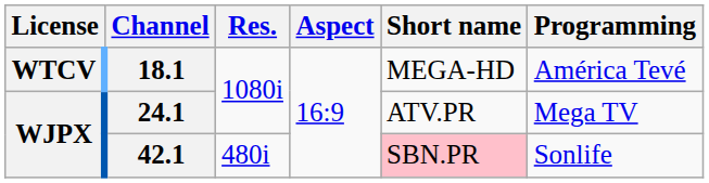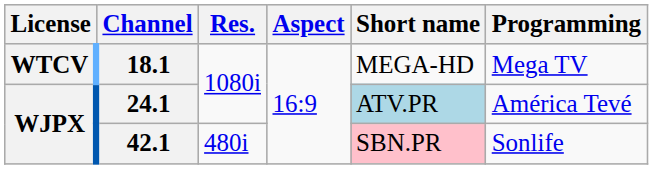 <table class="wikitable">
 <tr>
 <th scope = "col">License</th>
 <th scope = "col"><a href='#'>Channel</a></th>
 <th scope = "col"><a href='#'>Res.</a></th>
 <th scope = "col"><a href='#'>Aspect</a></th>
 <th scope = "col">Short name</th>
 <th scope = "col">Programming</th>
 </tr>
 <tr>
 <th scope = "row" style="border-right: 4px solid #60B0FF;">WTCV</th>
 <th scope = "row">18.1</th>
 <td rowspan="2"><a href='#'>1080i</a></td>
 <td rowspan="3"><a href='#'>16:9</a></td>
 <td>MEGA-HD</td>
-<td><a href='#'>América Tevé</a></td>
+<td><a href='#'>Mega TV</a></td>
 </tr>
 <tr>
 <th rowspan = "2" scope = "row" style="border-right: 4px solid #0057AF;">WJPX</th>
 <th scope = "row">24.1</th>
-<td>ATV.PR</td>
-<td><a href='#'>Mega TV</a></td>
+<td style="background: lightblue;">ATV.PR</td>
+<td><a href='#'>América Tevé</a></td>
 </tr>
 <tr>
 <th scope = "row">42.1</th>
 <td><a href='#'>480i</a></td>
 <td style="background: pink;">SBN.PR</td>
 <td><a href='#'>Sonlife</a></td>
 </tr>
 </table>
